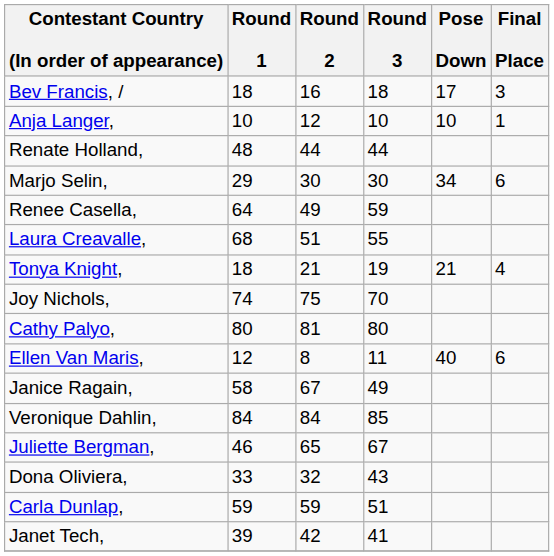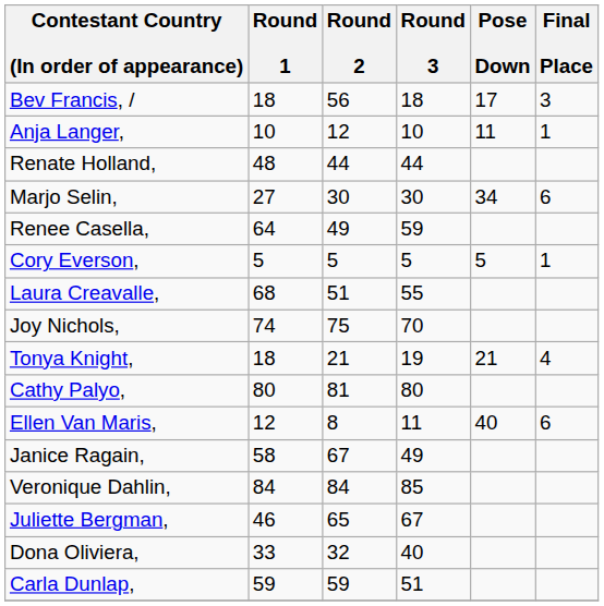 <table class="wikitable">
 <tr>
 <th>Contestant Country<br><br>(In order of appearance)</th>
 <th>Round<br><br>1</th>
 <th>Round<br><br>2</th>
 <th>Round<br><br>3</th>
 <th>Pose<br><br>Down</th>
 <th>Final<br><br>Place</th>
 </tr>
 <tr>
 <td><a href='#'>Bev Francis</a>, /</td>
 <td>18</td>
-<td>16</td>
+<td>56</td>
 <td>18</td>
 <td>17</td>
 <td>3</td>
 </tr>
 <tr>
 <td><a href='#'>Anja Langer</a>, </td>
 <td>10</td>
 <td>12</td>
 <td>10</td>
-<td>10</td>
+<td>11</td>
 <td>1</td>
 </tr>
 <tr>
 <td>Renate Holland, </td>
 <td>48</td>
 <td>44</td>
 <td>44</td>
 <td></td>
 <td></td>
 </tr>
 <tr>
 <td>Marjo Selin, </td>
-<td>29</td>
+<td>27</td>
 <td>30</td>
 <td>30</td>
 <td>34</td>
 <td>6</td>
 </tr>
 <tr>
 <td>Renee Casella, </td>
 <td>64</td>
 <td>49</td>
 <td>59</td>
 <td></td>
 <td></td>
 </tr>
 <tr>
+<td><a href='#'>Cory Everson</a>, </td>
+<td>5</td>
+<td>5</td>
+<td>5</td>
+<td>5</td>
+<td>1</td>
+</tr>
+<tr>
 <td><a href='#'>Laura Creavalle</a>, </td>
 <td>68</td>
 <td>51</td>
 <td>55</td>
+<td></td>
+<td></td>
+</tr>
+<tr>
+<td>Joy Nichols, </td>
+<td>74</td>
+<td>75</td>
+<td>70</td>
 <td></td>
 <td></td>
 </tr>
 <tr>
 <td><a href='#'>Tonya Knight</a>, </td>
 <td>18</td>
 <td>21</td>
 <td>19</td>
 <td>21</td>
 <td>4</td>
-</tr>
-<tr>
-<td>Joy Nichols, </td>
-<td>74</td>
-<td>75</td>
-<td>70</td>
-<td></td>
-<td></td>
 </tr>
 <tr>
 <td><a href='#'>Cathy Palyo</a>, </td>
 <td>80</td>
 <td>81</td>
 <td>80</td>
 <td></td>
 <td></td>
 </tr>
 <tr>
 <td><a href='#'>Ellen Van Maris</a>, </td>
 <td>12</td>
 <td>8</td>
 <td>11</td>
 <td>40</td>
 <td>6</td>
 </tr>
 <tr>
 <td>Janice Ragain, </td>
 <td>58</td>
 <td>67</td>
 <td>49</td>
 <td></td>
 <td></td>
 </tr>
 <tr>
 <td>Veronique Dahlin, </td>
 <td>84</td>
 <td>84</td>
 <td>85</td>
 <td></td>
 <td></td>
 </tr>
 <tr>
 <td><a href='#'>Juliette Bergman</a>, </td>
 <td>46</td>
 <td>65</td>
 <td>67</td>
 <td></td>
 <td></td>
 </tr>
 <tr>
 <td>Dona Oliviera, </td>
 <td>33</td>
 <td>32</td>
-<td>43</td>
+<td>40</td>
 <td></td>
 <td></td>
 </tr>
 <tr>
 <td><a href='#'>Carla Dunlap</a>, </td>
 <td>59</td>
 <td>59</td>
 <td>51</td>
 <td></td>
 <td></td>
 </tr>
 <tr>
-<td>Janet Tech, </td>
-<td>39</td>
-<td>42</td>
-<td>41</td>
-<td></td>
-<td></td>
-</tr>
-<tr>
 </tr>
 </table>
